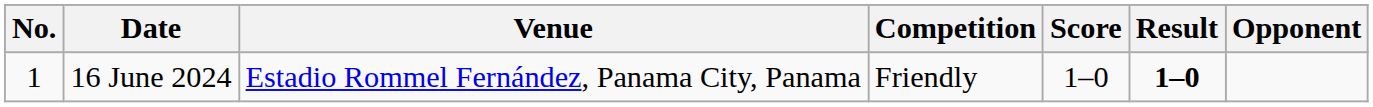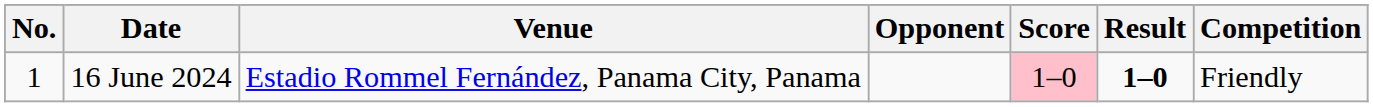 <table class="wikitable sortable">
 <tr>
 <th>No.</th>
 <th>Date</th>
 <th>Venue</th>
-<th>Competition</th>
+<th>Opponent</th>
 <th>Score</th>
 <th>Result</th>
-<th>Opponent</th>
+<th>Competition</th>
 </tr>
 <tr>
 <td align=center>1</td>
 <td>16 June 2024</td>
 <td><a href='#'>Estadio Rommel Fernández</a>, Panama City, Panama</td>
+<td></td>
+<td align=center style="background: pink;">1–0</td>
+<td align=center><strong>1–0</strong></td>
 <td>Friendly</td>
-<td align=center>1–0</td>
-<td align=center><strong>1–0</strong></td>
-<td></td>
 </tr>
 </table>
